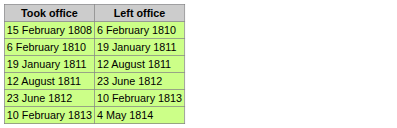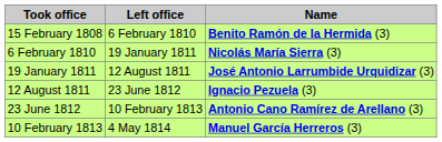 <table bgcolor="#f7f8ff" cellpadding="3" cellspacing="0" border="1" style="font-size: 95%; border: gray solid 1px; border-collapse: collapse;">
 <tr bgcolor="#CCCCCC">
 <th align="center">Took office</th>
 <th align="center">Left office</th>
+<th align="center">Name</th>
 </tr>
 <tr bgcolor="#ccff88">
 <td>15 February 1808</td>
 <td>6 February 1810</td>
+<td><strong><a href='#'>Benito Ramón de la Hermida</a></strong> (3)</td>
 </tr>
 <tr bgcolor="#ccff88">
 <td>6 February 1810</td>
 <td>19 January 1811</td>
+<td><strong><a href='#'>Nicolás María Sierra</a></strong> (3)</td>
 </tr>
 <tr bgcolor="#ccff88">
 <td>19 January 1811</td>
 <td>12 August 1811</td>
+<td><strong><a href='#'>José Antonio Larrumbide Urquidizar</a></strong> (3)</td>
 </tr>
 <tr bgcolor="#ccff88">
 <td>12 August 1811</td>
 <td>23 June 1812</td>
+<td><strong><a href='#'>Ignacio Pezuela</a></strong> (3)</td>
 </tr>
 <tr bgcolor="#ccff88">
 <td>23 June 1812</td>
 <td>10 February 1813</td>
+<td><strong><a href='#'>Antonio Cano Ramírez de Arellano</a></strong> (3)</td>
 </tr>
 <tr bgcolor="#ccff88">
 <td>10 February 1813</td>
 <td>4 May 1814</td>
+<td><strong><a href='#'>Manuel García Herreros</a></strong> (3)</td>
 </tr>
 </table>
